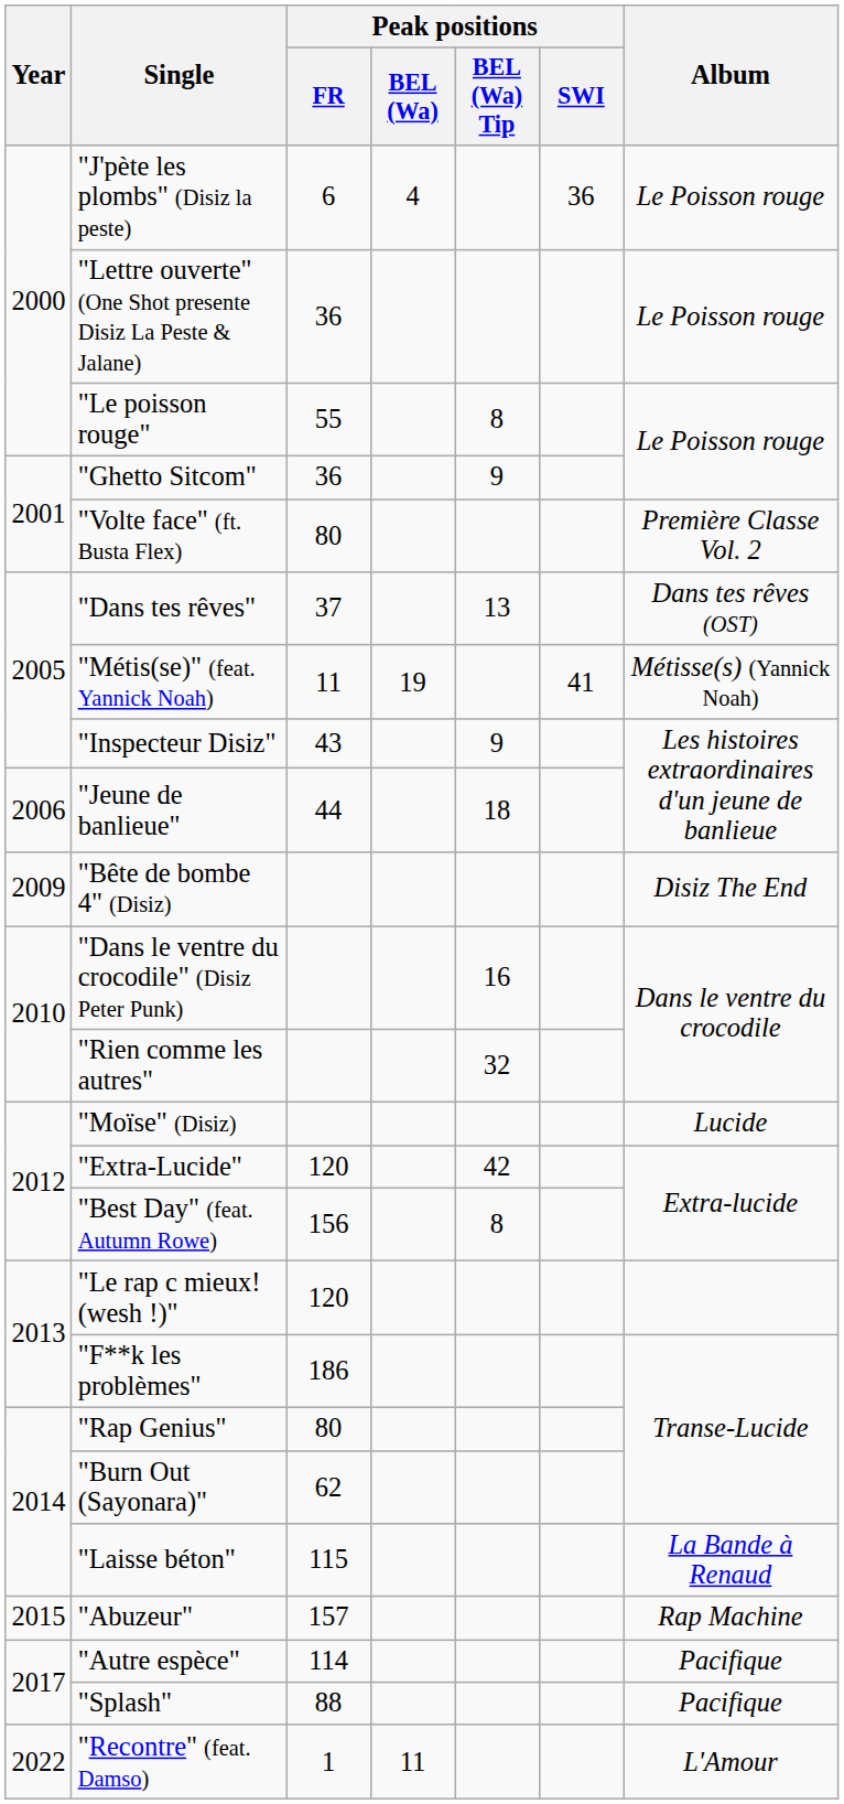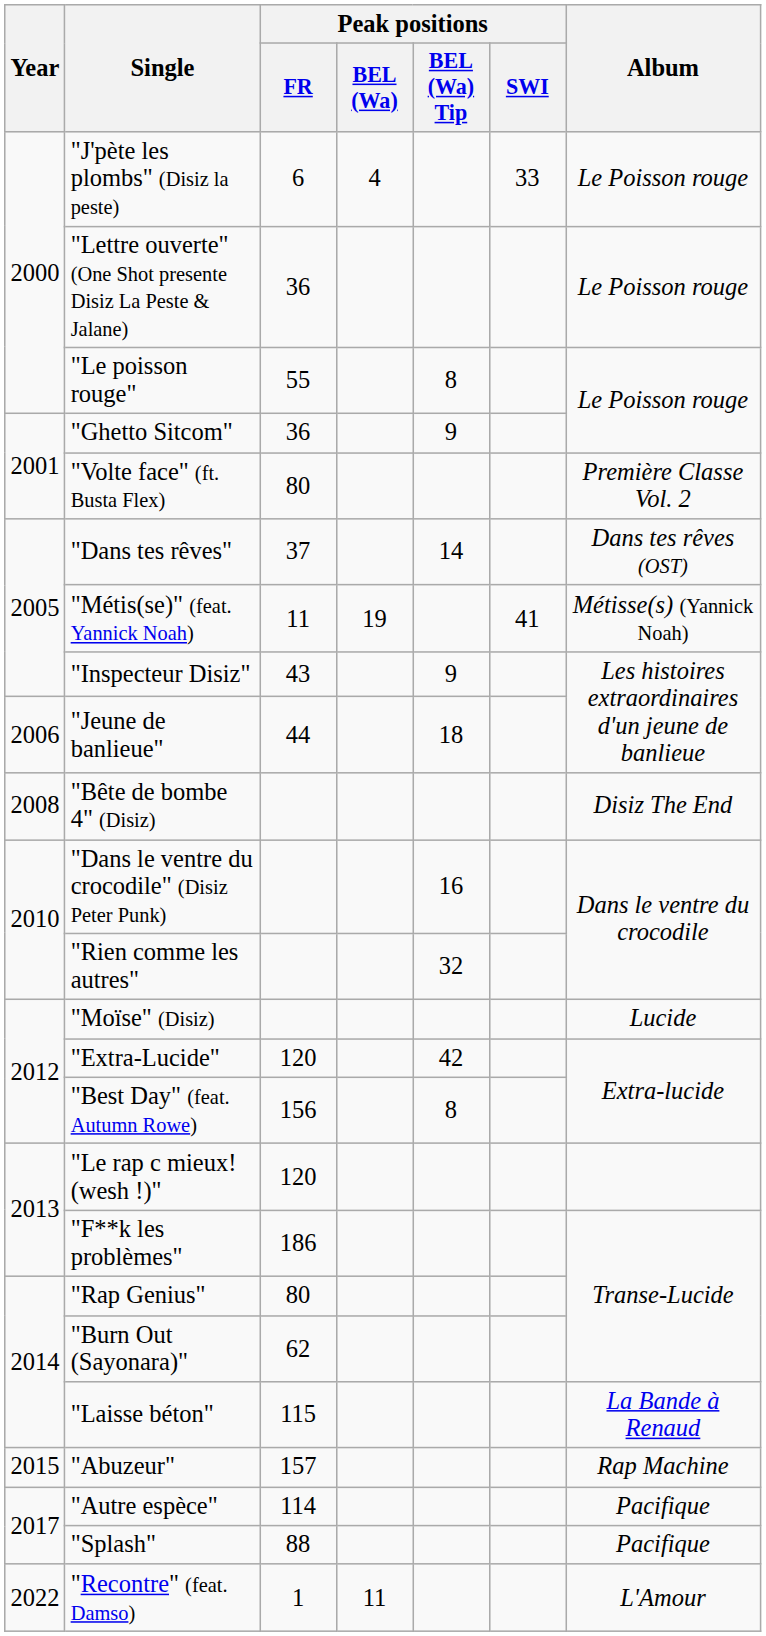 <table class="wikitable">
 <tr>
 <th align="center" rowspan="2" width="10">Year</th>
 <th align="center" rowspan="2" width="120">Single</th>
 <th align="center" colspan="4" width="20">Peak positions</th>
 <th align="center" rowspan="2" width="120">Album</th>
 </tr>
 <tr>
 <th scope="col" style="width:3em;font-size:90%;"><a href='#'>FR</a><br></th>
 <th scope="col" style="width:3em;font-size:90%;"><a href='#'>BEL<br>(Wa)</a><br></th>
 <th scope="col" style="width:3em;font-size:90%;"><a href='#'>BEL<br>(Wa)<br>Tip</a><br></th>
 <th scope="col" style="width:3em;font-size:90%;"><a href='#'>SWI</a><br></th>
 </tr>
 <tr>
 <td style="text-align:center;" rowspan=3>2000</td>
 <td>"J'pète les plombs" <small>(Disiz la peste)</small></td>
 <td style="text-align:center;">6</td>
 <td style="text-align:center;">4</td>
 <td style="text-align:center;"></td>
-<td style="text-align:center;">36</td>
+<td style="text-align:center;">33</td>
 <td style="text-align:center;"><em>Le Poisson rouge</em></td>
 </tr>
 <tr>
 <td>"Lettre ouverte"<br><small>(One Shot presente Disiz La Peste & Jalane)</small></td>
 <td style="text-align:center;">36</td>
 <td style="text-align:center;"></td>
 <td style="text-align:center;"></td>
 <td style="text-align:center;"></td>
 <td style="text-align:center;"><em>Le Poisson rouge</em></td>
 </tr>
 <tr>
 <td>"Le poisson rouge"</td>
 <td style="text-align:center;">55</td>
 <td style="text-align:center;"></td>
 <td style="text-align:center;">8</td>
 <td style="text-align:center;"></td>
 <td style="text-align:center;" rowspan=2><em>Le Poisson rouge</em></td>
 </tr>
 <tr>
 <td style="text-align:center;" rowspan=2>2001</td>
 <td>"Ghetto Sitcom"</td>
 <td style="text-align:center;">36</td>
 <td style="text-align:center;"></td>
 <td style="text-align:center;">9</td>
 <td style="text-align:center;"></td>
 </tr>
 <tr>
 <td>"Volte face" <small>(ft. Busta Flex)</small></td>
 <td style="text-align:center;">80</td>
 <td style="text-align:center;"></td>
 <td style="text-align:center;"></td>
 <td style="text-align:center;"></td>
 <td style="text-align:center;"><em>Première Classe Vol. 2</em></td>
 </tr>
 <tr>
 <td style="text-align:center;" rowspan=3>2005</td>
 <td>"Dans tes rêves"</td>
 <td style="text-align:center;">37</td>
 <td style="text-align:center;"></td>
-<td style="text-align:center;">13</td>
+<td style="text-align:center;">14</td>
 <td style="text-align:center;"></td>
 <td style="text-align:center;"><em>Dans tes rêves <small>(OST)</small></em></td>
 </tr>
 <tr>
 <td>"Métis(se)" <small>(feat. <a href='#'>Yannick Noah</a>)</small></td>
 <td style="text-align:center;">11</td>
 <td style="text-align:center;">19</td>
 <td style="text-align:center;"></td>
 <td style="text-align:center;">41</td>
 <td style="text-align:center;"><em>Métisse(s)</em> <small>(Yannick Noah)</small></td>
 </tr>
 <tr>
 <td>"Inspecteur Disiz"</td>
 <td style="text-align:center;">43</td>
 <td style="text-align:center;"></td>
 <td style="text-align:center;">9</td>
 <td style="text-align:center;"></td>
 <td style="text-align:center;" rowspan=2><em>Les histoires extraordinaires d'un jeune de banlieue</em></td>
 </tr>
 <tr>
 <td style="text-align:center;" rowspan=1>2006</td>
 <td>"Jeune de banlieue"</td>
 <td style="text-align:center;">44</td>
 <td style="text-align:center;"></td>
 <td style="text-align:center;">18</td>
 <td style="text-align:center;"></td>
 </tr>
 <tr>
-<td style="text-align:center;" rowspan=1>2009</td>
+<td style="text-align:center;" rowspan=1>2008</td>
 <td>"Bête de bombe 4" <small>(Disiz)</small></td>
 <td style="text-align:center;"></td>
 <td style="text-align:center;"></td>
 <td style="text-align:center;"></td>
 <td style="text-align:center;"></td>
 <td style="text-align:center;"><em>Disiz The End</em></td>
 </tr>
 <tr>
 <td style="text-align:center;" rowspan=2>2010</td>
 <td>"Dans le ventre du crocodile" <small>(Disiz Peter Punk)</small></td>
 <td style="text-align:center;"></td>
 <td style="text-align:center;"></td>
 <td style="text-align:center;">16</td>
 <td style="text-align:center;"></td>
 <td style="text-align:center;" rowspan=2><em>Dans le ventre du crocodile</em></td>
 </tr>
 <tr>
 <td>"Rien comme les autres"</td>
 <td style="text-align:center;"></td>
 <td style="text-align:center;"></td>
 <td style="text-align:center;">32</td>
 <td style="text-align:center;"></td>
 </tr>
 <tr>
 <td style="text-align:center;" rowspan=3>2012</td>
 <td>"Moïse" <small>(Disiz)</small></td>
 <td style="text-align:center;"></td>
 <td style="text-align:center;"></td>
 <td style="text-align:center;"></td>
 <td style="text-align:center;"></td>
 <td style="text-align:center;"><em>Lucide</em></td>
 </tr>
 <tr>
 <td>"Extra-Lucide"</td>
 <td style="text-align:center;">120</td>
 <td style="text-align:center;"></td>
 <td style="text-align:center;">42</td>
 <td style="text-align:center;"></td>
 <td style="text-align:center;" rowspan=2><em>Extra-lucide</em></td>
 </tr>
 <tr>
 <td>"Best Day" <small>(feat. <a href='#'>Autumn Rowe</a>)</small></td>
 <td style="text-align:center;">156</td>
 <td style="text-align:center;"></td>
 <td style="text-align:center;">8</td>
 <td style="text-align:center;"></td>
 </tr>
 <tr>
 <td style="text-align:center;" rowspan=2>2013</td>
 <td>"Le rap c mieux! (wesh !)"</td>
 <td style="text-align:center;">120</td>
 <td style="text-align:center;"></td>
 <td style="text-align:center;"></td>
 <td style="text-align:center;"></td>
 <td style="text-align:center;"></td>
 </tr>
 <tr>
 <td>"F**k les problèmes"</td>
 <td style="text-align:center;">186</td>
 <td style="text-align:center;"></td>
 <td style="text-align:center;"></td>
 <td style="text-align:center;"></td>
 <td style="text-align:center;" rowspan=3><em>Transe-Lucide</em></td>
 </tr>
 <tr>
 <td style="text-align:center;" rowspan=3>2014</td>
 <td>"Rap Genius"</td>
 <td style="text-align:center;">80</td>
 <td style="text-align:center;"></td>
 <td style="text-align:center;"></td>
 <td style="text-align:center;"></td>
 </tr>
 <tr>
 <td>"Burn Out (Sayonara)"</td>
 <td style="text-align:center;">62</td>
 <td style="text-align:center;"></td>
 <td style="text-align:center;"></td>
 <td style="text-align:center;"></td>
 </tr>
 <tr>
 <td>"Laisse béton"</td>
 <td style="text-align:center;">115</td>
 <td style="text-align:center;"></td>
 <td style="text-align:center;"></td>
 <td style="text-align:center;"></td>
 <td style="text-align:center;"><em><a href='#'>La Bande à Renaud</a></em></td>
 </tr>
 <tr>
 <td style="text-align:center;">2015</td>
 <td>"Abuzeur"</td>
 <td style="text-align:center;">157</td>
 <td style="text-align:center;"></td>
 <td style="text-align:center;"></td>
 <td style="text-align:center;"></td>
 <td style="text-align:center;"><em>Rap Machine</em></td>
 </tr>
 <tr>
 <td style="text-align:center;" rowspan=2>2017</td>
 <td>"Autre espèce"</td>
 <td style="text-align:center;">114<br></td>
 <td style="text-align:center;"></td>
 <td style="text-align:center;"></td>
 <td style="text-align:center;"></td>
 <td style="text-align:center;"><em>Pacifique</em></td>
 </tr>
 <tr>
 <td>"Splash"</td>
 <td style="text-align:center;">88<br></td>
 <td style="text-align:center;"></td>
 <td style="text-align:center;"></td>
 <td style="text-align:center;"></td>
 <td style="text-align:center;"><em>Pacifique</em></td>
 </tr>
 <tr>
 <td style="text-align:center;">2022</td>
 <td>"<a href='#'>Recontre</a>" <small>(feat. <a href='#'>Damso</a>)</small></td>
 <td style="text-align:center;">1</td>
 <td style="text-align:center;">11</td>
 <td style="text-align:center;"></td>
 <td style="text-align:center;"></td>
 <td style="text-align:center;"><em>L'Amour</em></td>
 </tr>
 </table>
